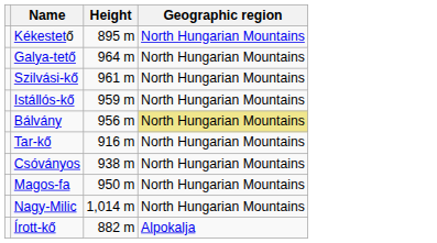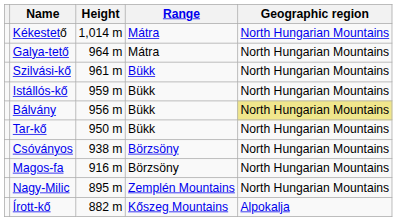 <table class="wikitable sortable">
 <tr>
 <th></th>
 <th>Name</th>
 <th>Height</th>
+<th><a href='#'>Range</a></th>
 <th>Geographic region</th>
 </tr>
 <tr>
 <td style="text-align:right"></td>
 <td><a href='#'>Kékestet</a>ő</td>
-<td style="text-align:right">895 m</td>
+<td style="text-align:right">1,014 m</td>
+<td><a href='#'>Mátra</a></td>
 <td><a href='#'>North Hungarian Mountains</a></td>
 </tr>
 <tr>
 <td style="text-align:right"></td>
 <td><a href='#'>Galya-tető</a></td>
 <td style="text-align:right">964 m</td>
+<td>Mátra</td>
 <td>North Hungarian Mountains</td>
 </tr>
 <tr>
 <td style="text-align:right"></td>
 <td><a href='#'>Szilvási-kő</a></td>
 <td style="text-align:right">961 m</td>
+<td><a href='#'>Bükk</a></td>
 <td>North Hungarian Mountains</td>
 </tr>
 <tr>
 <td style="text-align:right"></td>
 <td><a href='#'>Istállós-kő</a></td>
 <td style="text-align:right">959 m</td>
+<td>Bükk</td>
 <td>North Hungarian Mountains</td>
 </tr>
 <tr>
 <td style="text-align:right"></td>
 <td><a href='#'>Bálvány</a></td>
 <td style="text-align:right">956 m</td>
+<td>Bükk</td>
 <td style="background: khaki;">North Hungarian Mountains</td>
 </tr>
 <tr>
 <td style="text-align:right"></td>
 <td><a href='#'>Tar-kő</a></td>
-<td style="text-align:right">916 m</td>
+<td style="text-align:right">950 m</td>
+<td>Bükk</td>
 <td>North Hungarian Mountains</td>
 </tr>
 <tr>
 <td style="text-align:right"></td>
 <td><a href='#'>Csóványos</a></td>
 <td style="text-align:right">938 m</td>
+<td><a href='#'>Börzsöny</a></td>
 <td>North Hungarian Mountains</td>
 </tr>
 <tr>
 <td style="text-align:right"></td>
 <td><a href='#'>Magos-fa</a></td>
-<td style="text-align:right">950 m</td>
+<td style="text-align:right">916 m</td>
+<td>Börzsöny</td>
 <td>North Hungarian Mountains</td>
 </tr>
 <tr>
 <td style="text-align:right"></td>
 <td><a href='#'>Nagy-Milic</a></td>
-<td style="text-align:right">1,014 m</td>
+<td style="text-align:right">895 m</td>
+<td><a href='#'>Zemplén Mountains</a></td>
 <td>North Hungarian Mountains</td>
 </tr>
 <tr>
 <td style="text-align:right"></td>
 <td><a href='#'>Írott-kő</a></td>
 <td style="text-align:right">882 m</td>
+<td><a href='#'>Kőszeg Mountains</a></td>
 <td><a href='#'>Alpokalja</a></td>
 </tr>
 </table>
